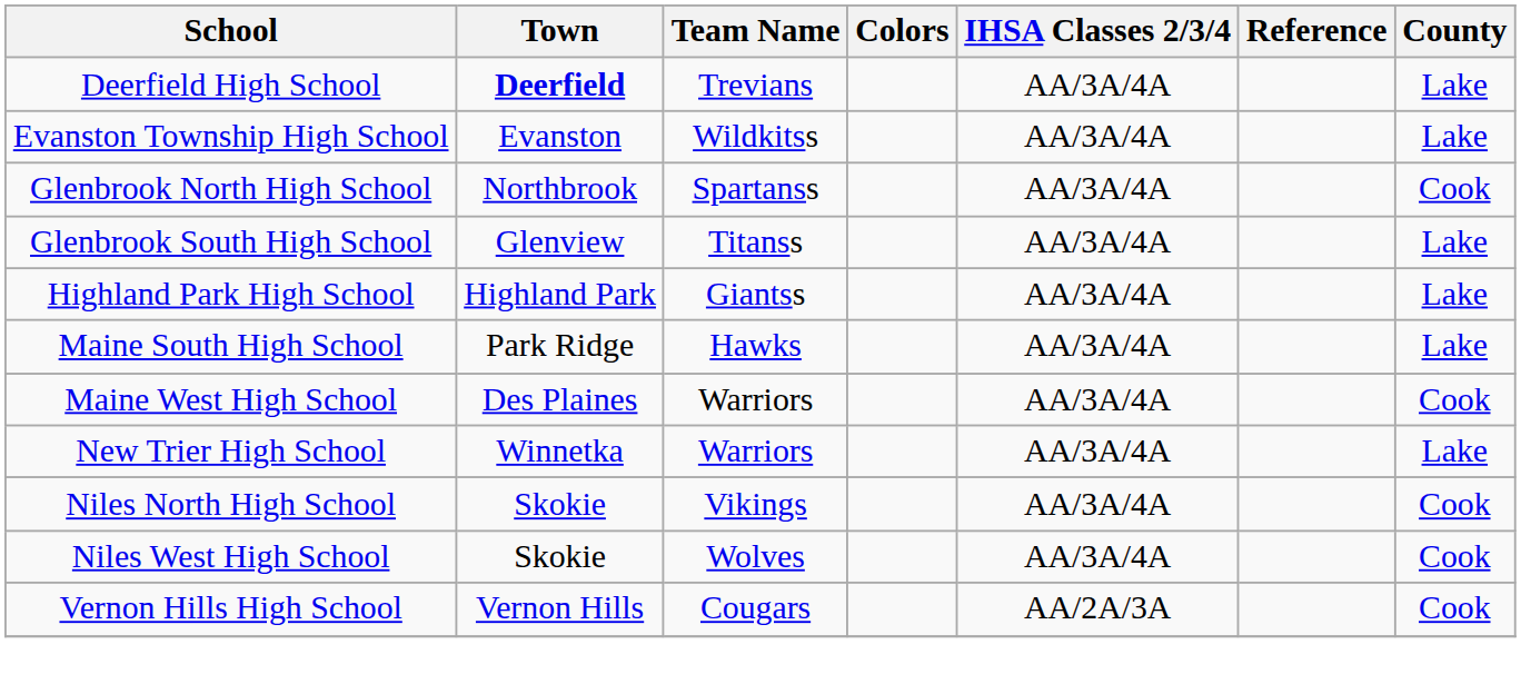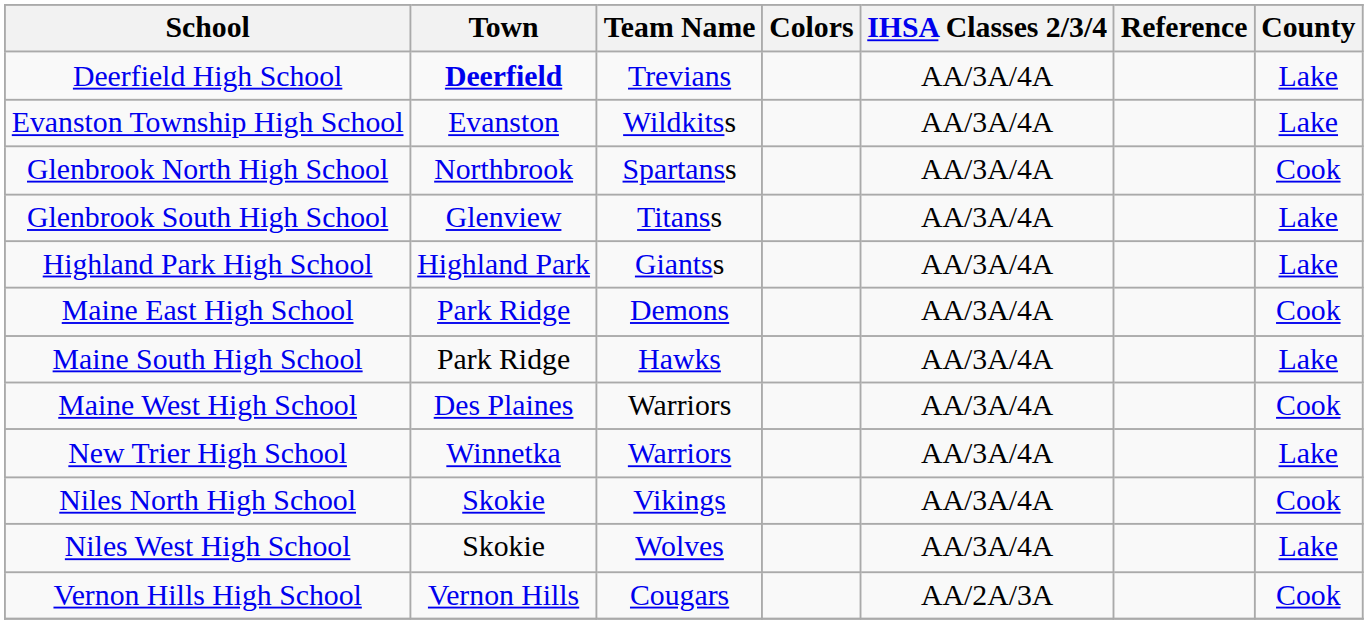 <table class="wikitable" style="text-align:center;">
 <tr>
 <th>School</th>
 <th>Town</th>
 <th>Team Name</th>
 <th>Colors</th>
 <th><a href='#'>IHSA</a> Classes 2/3/4</th>
 <th>Reference</th>
 <th>County</th>
 </tr>
 <tr>
 <td><a href='#'>Deerfield High School</a></td>
 <td><strong><a href='#'>Deerfield</a></strong></td>
 <td><a href='#'>Trevians</a></td>
 <td> </td>
 <td>AA/3A/4A</td>
 <td></td>
 <td><a href='#'>Lake</a></td>
 </tr>
 <tr>
 <td><a href='#'>Evanston Township High School</a></td>
 <td><a href='#'>Evanston</a></td>
 <td><a href='#'>Wildkits</a>s</td>
 <td> </td>
 <td>AA/3A/4A</td>
 <td></td>
 <td><a href='#'>Lake</a></td>
 </tr>
 <tr>
 <td><a href='#'>Glenbrook North High School</a></td>
 <td><a href='#'>Northbrook</a></td>
 <td><a href='#'>Spartans</a>s</td>
 <td> </td>
 <td>AA/3A/4A</td>
 <td></td>
 <td><a href='#'>Cook</a></td>
 </tr>
 <tr>
 <td><a href='#'>Glenbrook South High School</a></td>
 <td><a href='#'>Glenview</a></td>
 <td><a href='#'>Titans</a>s</td>
 <td> </td>
 <td>AA/3A/4A</td>
 <td></td>
 <td><a href='#'>Lake</a></td>
 </tr>
 <tr>
 <td><a href='#'>Highland Park High School</a></td>
 <td><a href='#'>Highland Park</a></td>
 <td><a href='#'>Giants</a>s</td>
 <td> </td>
 <td>AA/3A/4A</td>
 <td></td>
 <td><a href='#'>Lake</a></td>
 </tr>
 <tr>
+<td><a href='#'>Maine East High School</a></td>
+<td><a href='#'>Park Ridge</a></td>
+<td><a href='#'>Demons</a></td>
+<td> </td>
+<td>AA/3A/4A</td>
+<td></td>
+<td><a href='#'>Cook</a></td>
+</tr>
+<tr>
 <td><a href='#'>Maine South High School</a></td>
 <td>Park Ridge</td>
 <td><a href='#'>Hawks</a></td>
 <td>  </td>
 <td>AA/3A/4A</td>
 <td></td>
 <td><a href='#'>Lake</a></td>
 </tr>
 <tr>
 <td><a href='#'>Maine West High School</a></td>
 <td><a href='#'>Des Plaines</a></td>
 <td>Warriors</td>
 <td>  </td>
 <td>AA/3A/4A</td>
 <td></td>
 <td><a href='#'>Cook</a></td>
 </tr>
 <tr>
 <td><a href='#'>New Trier High School</a></td>
 <td><a href='#'>Winnetka</a></td>
 <td><a href='#'>Warriors</a></td>
 <td> </td>
 <td>AA/3A/4A</td>
 <td></td>
 <td><a href='#'>Lake</a></td>
 </tr>
 <tr>
 <td><a href='#'>Niles North High School</a></td>
 <td><a href='#'>Skokie</a></td>
 <td><a href='#'>Vikings</a></td>
 <td> </td>
 <td>AA/3A/4A</td>
 <td></td>
 <td><a href='#'>Cook</a></td>
 </tr>
 <tr>
 <td><a href='#'>Niles West High School</a></td>
 <td>Skokie</td>
 <td><a href='#'>Wolves</a></td>
 <td> </td>
 <td>AA/3A/4A</td>
 <td></td>
-<td><a href='#'>Cook</a></td>
+<td><a href='#'>Lake</a></td>
 </tr>
 <tr>
 <td><a href='#'>Vernon Hills High School</a></td>
 <td><a href='#'>Vernon Hills</a></td>
 <td><a href='#'>Cougars</a></td>
 <td> </td>
 <td>AA/2A/3A</td>
 <td></td>
 <td><a href='#'>Cook</a></td>
 </tr>
 <tr>
 </tr>
 </table>
